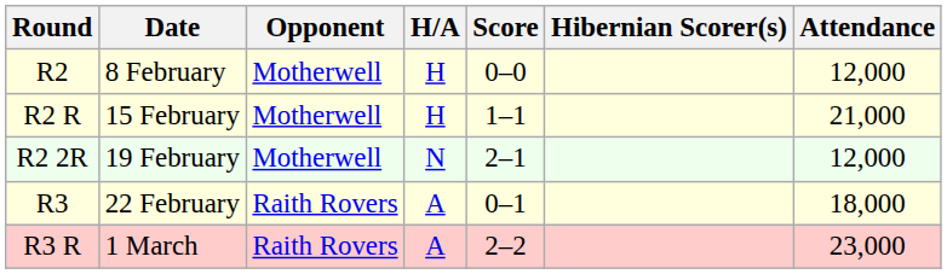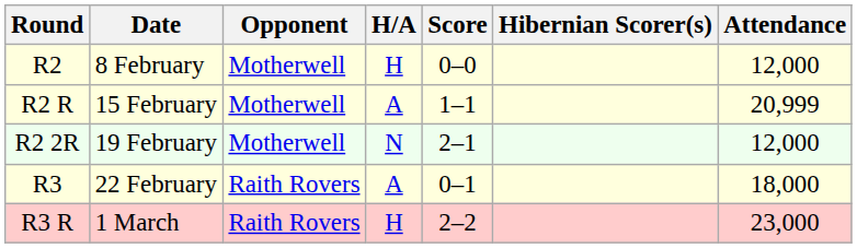 <table class="wikitable" style="text-align:center">
 <tr>
 <th>Round</th>
 <th>Date</th>
 <th>Opponent</th>
 <th>H/A</th>
 <th>Score</th>
 <th>Hibernian Scorer(s)</th>
 <th>Attendance</th>
 </tr>
 <tr bgcolor=#FFFFDD>
 <td>R2</td>
 <td align=left>8 February</td>
 <td align=left><a href='#'>Motherwell</a></td>
 <td><a href='#'>H</a></td>
 <td>0–0</td>
 <td align=left></td>
 <td>12,000</td>
 </tr>
 <tr bgcolor=#FFFFDD>
 <td>R2 R</td>
 <td align=left>15 February</td>
 <td align=left><a href='#'>Motherwell</a></td>
-<td><a href='#'>H</a></td>
+<td><a href='#'>A</a></td>
 <td>1–1</td>
 <td align=left></td>
-<td>21,000</td>
+<td>20,999</td>
 </tr>
 <tr bgcolor=#EEFFEE>
 <td>R2 2R</td>
 <td align=left>19 February</td>
 <td align=left><a href='#'>Motherwell</a></td>
 <td><a href='#'>N</a></td>
 <td>2–1</td>
 <td align=left></td>
 <td>12,000</td>
 </tr>
 <tr bgcolor=#FFFFDD>
 <td>R3</td>
 <td align=left>22 February</td>
 <td align=left><a href='#'>Raith Rovers</a></td>
 <td><a href='#'>A</a></td>
 <td>0–1</td>
 <td align=left></td>
 <td>18,000</td>
 </tr>
 <tr bgcolor=#FFCCCC>
 <td>R3 R</td>
 <td align=left>1 March</td>
 <td align=left><a href='#'>Raith Rovers</a></td>
-<td><a href='#'>A</a></td>
+<td><a href='#'>H</a></td>
 <td>2–2</td>
 <td align=left></td>
 <td>23,000</td>
 </tr>
 </table>
